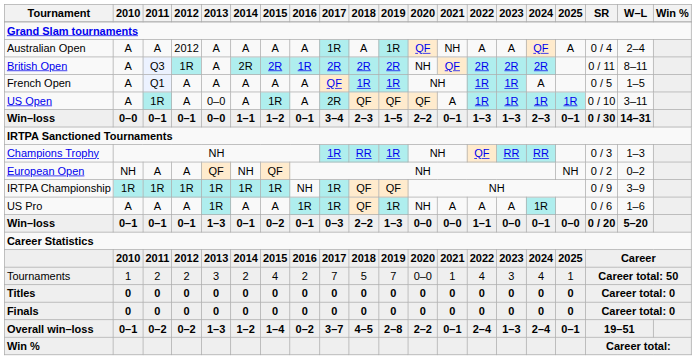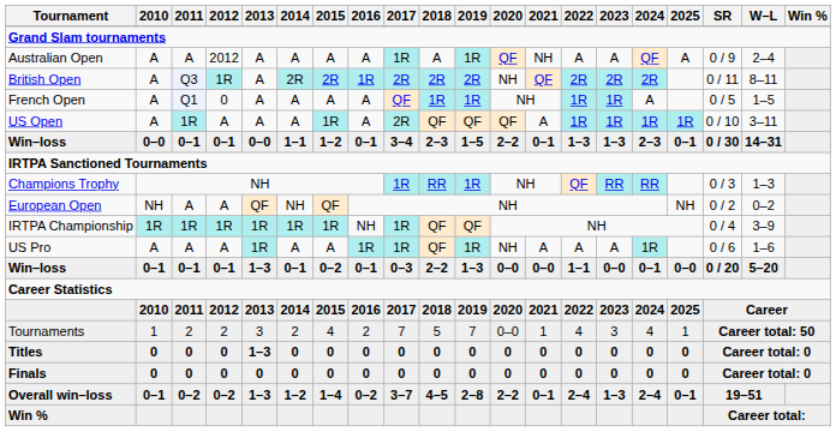 <table class="wikitable nowrap" style=text-align:center;font-size:94%>
 <tr>
 <th>Tournament</th>
 <th>2010</th>
 <th>2011</th>
 <th>2012</th>
 <th>2013</th>
 <th>2014</th>
 <th>2015</th>
 <th>2016</th>
 <th>2017</th>
 <th>2018</th>
 <th>2019</th>
 <th>2020</th>
 <th>2021</th>
 <th>2022</th>
 <th>2023</th>
 <th>2024</th>
 <th>2025</th>
 <th>SR</th>
 <th>W–L</th>
 <th>Win %</th>
 </tr>
 <tr style=font-weight:bold;background:#efefef>
 </tr>
 <tr>
 <td colspan="20" style="text-align:left"><strong><a href='#'>Grand Slam tournaments</a></strong></td>
 </tr>
 <tr>
 <td align=left>Australian Open</td>
 <td>A</td>
 <td>A</td>
 <td>2012</td>
 <td>A</td>
 <td>A</td>
 <td>A</td>
 <td>A</td>
 <td bgcolor=afeeee>1R</td>
 <td>A</td>
 <td bgcolor=afeeee>1R</td>
 <td bgcolor=ffebcd><a href='#'>QF</a></td>
 <td>NH</td>
 <td>A</td>
 <td>A</td>
 <td bgcolor=ffebcd><a href='#'>QF</a></td>
 <td>A</td>
-<td>0 / 4</td>
+<td>0 / 9</td>
 <td>2–4</td>
 <td bgcolor=efefef></td>
 </tr>
 <tr>
 <td align=left><a href='#'>British Open</a></td>
 <td>A</td>
 <td bgcolor=ecf2ff>Q3</td>
 <td bgcolor=afeeee>1R</td>
 <td>A</td>
 <td bgcolor=afeeee>2R</td>
 <td bgcolor=afeeee><a href='#'>2R</a></td>
 <td bgcolor=afeeee><a href='#'>1R</a></td>
 <td bgcolor=afeeee><a href='#'>2R</a></td>
 <td bgcolor=afeeee><a href='#'>2R</a></td>
 <td bgcolor=afeeee><a href='#'>2R</a></td>
 <td>NH</td>
 <td bgcolor=ffebcd><a href='#'>QF</a></td>
 <td bgcolor=afeeee><a href='#'>2R</a></td>
 <td bgcolor=afeeee><a href='#'>2R</a></td>
 <td bgcolor=afeeee><a href='#'>2R</a></td>
 <td></td>
 <td>0 / 11</td>
 <td>8–11</td>
 <td bgcolor=efefef></td>
 </tr>
 <tr>
 <td align=left>French Open</td>
 <td>A</td>
 <td bgcolor=ecf2ff>Q1</td>
-<td>A</td>
+<td>0</td>
 <td>A</td>
 <td>A</td>
 <td>A</td>
 <td>A</td>
 <td bgcolor=ffebcd><a href='#'>QF</a></td>
 <td bgcolor=afeeee><a href='#'>1R</a></td>
 <td bgcolor=afeeee><a href='#'>1R</a></td>
 <td colspan=2>NH</td>
 <td bgcolor=afeeee><a href='#'>1R</a></td>
 <td bgcolor=afeeee><a href='#'>1R</a></td>
 <td>A</td>
 <td></td>
 <td>0 / 5</td>
 <td>1–5</td>
 <td bgcolor=efefef></td>
 </tr>
 <tr>
 <td align=left><a href='#'>US Open</a></td>
 <td>A</td>
 <td bgcolor=afeeee>1R</td>
 <td>A</td>
-<td>0–0</td>
+<td>A</td>
 <td>A</td>
 <td bgcolor=afeeee>1R</td>
 <td>A</td>
 <td bgcolor=afeeee>2R</td>
 <td bgcolor=ffebcd>QF</td>
 <td bgcolor=ffebcd>QF</td>
 <td bgcolor=ffebcd>QF</td>
 <td>A</td>
 <td bgcolor=afeeee><a href='#'>1R</a></td>
 <td bgcolor=afeeee><a href='#'>1R</a></td>
 <td bgcolor=afeeee><a href='#'>1R</a></td>
 <td bgcolor=afeeee><a href='#'>1R</a></td>
 <td>0 / 10</td>
 <td>3–11</td>
 <td bgcolor=efefef></td>
 </tr>
 <tr style=font-weight:bold;background:#efefef>
 <td style=text-align:left>Win–loss</td>
 <td>0–0</td>
 <td>0–1</td>
 <td>0–1</td>
 <td>0–0</td>
 <td>1–1</td>
 <td>1–2</td>
 <td>0–1</td>
 <td>3–4</td>
 <td>2–3</td>
 <td>1–5</td>
 <td>2–2</td>
 <td>0–1</td>
 <td>1–3</td>
 <td>1–3</td>
 <td>2–3</td>
 <td>0–1</td>
 <td>0 / 30</td>
 <td>14–31</td>
 <td bgcolor=efefef></td>
 </tr>
 <tr>
 <td colspan="20" style="text-align:left"><strong>IRTPA Sanctioned Tournaments</strong></td>
 </tr>
 <tr>
 <td align=left><a href='#'>Champions Trophy</a></td>
 <td colspan=7>NH</td>
 <td bgcolor=afeeee><a href='#'>1R</a></td>
 <td bgcolor=afeeee><a href='#'>RR</a></td>
 <td bgcolor=afeeee><a href='#'>1R</a></td>
 <td colspan=2>NH</td>
 <td bgcolor=ffebcd><a href='#'>QF</a></td>
 <td bgcolor=afeeee><a href='#'>RR</a></td>
 <td bgcolor=afeeee><a href='#'>RR</a></td>
 <td></td>
 <td>0 / 3</td>
 <td>1–3</td>
 <td bgcolor=efefef></td>
 </tr>
 <tr>
 <td align=left><a href='#'>European Open</a></td>
 <td>NH</td>
 <td>A</td>
 <td>A</td>
 <td bgcolor=ffebcd>QF</td>
 <td>NH</td>
 <td bgcolor=ffebcd>QF</td>
 <td colspan=9>NH</td>
 <td>NH</td>
 <td>0 / 2</td>
 <td>0–2</td>
 <td bgcolor=efefef></td>
 </tr>
 <tr>
 <td align=left>IRTPA Championship</td>
 <td bgcolor=afeeee>1R</td>
 <td bgcolor=afeeee>1R</td>
 <td bgcolor=afeeee>1R</td>
 <td bgcolor=afeeee>1R</td>
 <td bgcolor=afeeee>1R</td>
 <td bgcolor=afeeee>1R</td>
 <td>NH</td>
 <td bgcolor=afeeee>1R</td>
 <td bgcolor=ffebcd>QF</td>
 <td bgcolor=ffebcd>QF</td>
 <td colspan=6>NH</td>
-<td>0 / 9</td>
+<td>0 / 4</td>
 <td>3–9</td>
 <td bgcolor=efefef></td>
 </tr>
 <tr>
 <td align=left>US Pro</td>
 <td>A</td>
 <td>A</td>
 <td>A</td>
 <td bgcolor=afeeee>1R</td>
 <td>A</td>
 <td>A</td>
 <td bgcolor=afeeee>1R</td>
 <td bgcolor=afeeee>1R</td>
 <td bgcolor=ffebcd>QF</td>
 <td bgcolor=afeeee>1R</td>
 <td>NH</td>
 <td>A</td>
 <td>A</td>
 <td>A</td>
 <td bgcolor=afeeee>1R</td>
 <td></td>
 <td>0 / 6</td>
 <td>1–6</td>
 <td bgcolor=efefef></td>
 </tr>
 <tr style=font-weight:bold;background:#efefef>
 <td style=text-align:left>Win–loss</td>
 <td>0–1</td>
 <td>0–1</td>
 <td>0–1</td>
 <td>1–3</td>
 <td>0–1</td>
 <td>0–2</td>
 <td>0–1</td>
 <td>0–3</td>
 <td>2–2</td>
 <td>1–3</td>
 <td>0–0</td>
 <td>0–0</td>
 <td>1–1</td>
 <td>0–0</td>
 <td>0–1</td>
 <td>0–0</td>
 <td>0 / 20</td>
 <td>5–20</td>
 <td bgcolor=efefef></td>
 </tr>
 <tr>
 <td colspan="20" style="text-align:left"><strong>Career Statistics</strong></td>
 </tr>
 <tr style="font-weight:bold;background:#EFEFEF;">
 <td></td>
 <td>2010</td>
 <td>2011</td>
 <td>2012</td>
 <td>2013</td>
 <td>2014</td>
 <td>2015</td>
 <td>2016</td>
 <td>2017</td>
 <td>2018</td>
 <td>2019</td>
 <td>2020</td>
 <td>2021</td>
 <td>2022</td>
 <td>2023</td>
 <td>2024</td>
 <td>2025</td>
 <td colspan=3>Career</td>
 </tr>
 <tr style="background:#EFEFEF">
 <td align=left>Tournaments</td>
 <td>1</td>
 <td>2</td>
 <td>2</td>
 <td>3</td>
 <td>2</td>
 <td>4</td>
 <td>2</td>
 <td>7</td>
 <td>5</td>
 <td>7</td>
 <td>0–0</td>
 <td>1</td>
 <td>4</td>
 <td>3</td>
 <td>4</td>
 <td>1</td>
 <td colspan="3"><strong>Career total: 50</strong></td>
 </tr>
 <tr style=font-weight:bold;background:#efefef>
 <td style=text-align:left>Titles</td>
 <td>0</td>
 <td>0</td>
 <td>0</td>
-<td>0</td>
+<td>1–3</td>
 <td>0</td>
 <td>0</td>
 <td>0</td>
 <td>0</td>
 <td>0</td>
 <td>0</td>
 <td>0</td>
 <td>0</td>
 <td>0</td>
 <td>0</td>
 <td>0</td>
 <td>0</td>
 <td colspan="3"><strong>Career total: 0</strong></td>
 </tr>
 <tr style=font-weight:bold;background:#efefef>
 <td style=text-align:left>Finals</td>
 <td>0</td>
 <td>0</td>
 <td>0</td>
 <td>0</td>
 <td>0</td>
 <td>0</td>
 <td>0</td>
 <td>0</td>
 <td>0</td>
 <td>0</td>
 <td>0</td>
 <td>0</td>
 <td>0</td>
 <td>0</td>
 <td>0</td>
 <td>0</td>
 <td colspan="3"><strong>Career total: 0</strong></td>
 </tr>
 <tr style=font-weight:bold;background:#efefef>
 <td style=text-align:left>Overall win–loss</td>
 <td>0–1</td>
 <td>0–2</td>
 <td>0–2</td>
 <td>1–3</td>
 <td>1–2</td>
 <td>1–4</td>
 <td>0–2</td>
 <td>3–7</td>
 <td>4–5</td>
 <td>2–8</td>
 <td>2–2</td>
 <td>0–1</td>
 <td>2–4</td>
 <td>1–3</td>
 <td>2–4</td>
 <td>0–1</td>
 <td colspan="2">19–51</td>
 <td></td>
 </tr>
 <tr style=font-weight:bold;background:#efefef>
 <td align=left>Win %</td>
 <td></td>
 <td></td>
 <td></td>
 <td></td>
 <td></td>
 <td></td>
 <td></td>
 <td></td>
 <td></td>
 <td></td>
 <td></td>
 <td></td>
 <td></td>
 <td></td>
 <td></td>
 <td></td>
 <td colspan="3"><strong>Career total: </strong></td>
 </tr>
 </table>
